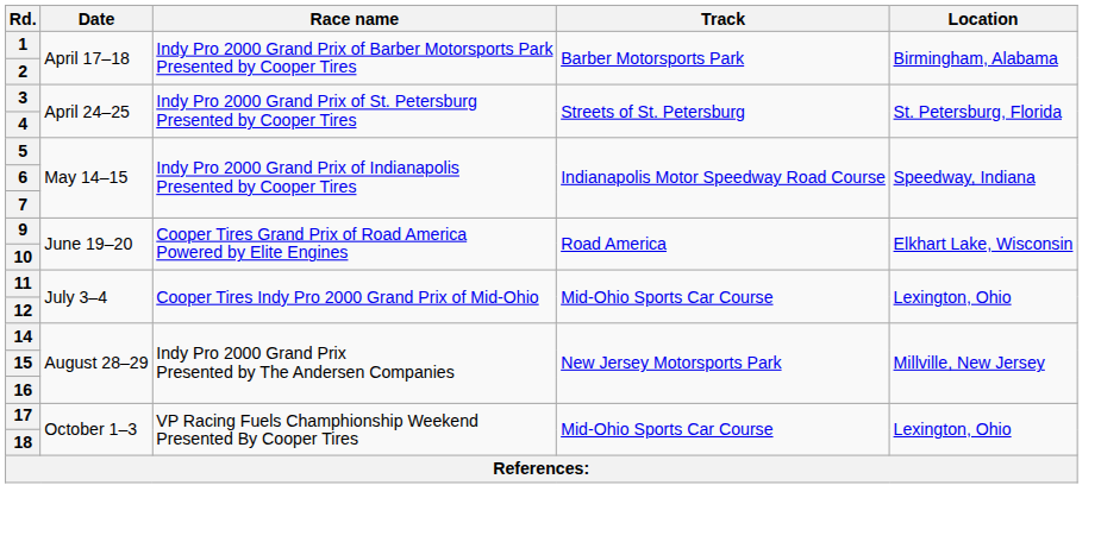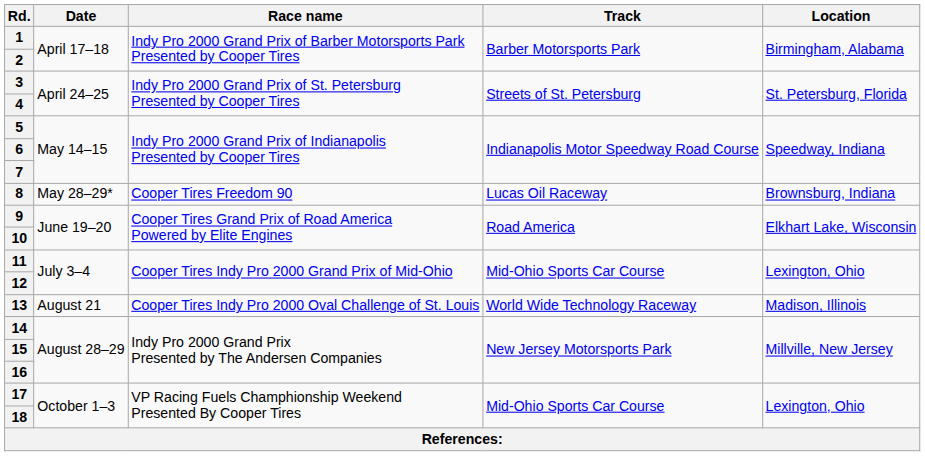 <table class="wikitable" style="font-size: 85%">
 <tr>
 <th>Rd.</th>
 <th>Date</th>
 <th>Race name</th>
 <th>Track</th>
 <th>Location</th>
 </tr>
 <tr>
 <th>1</th>
 <td rowspan="2">April 17–18</td>
 <td rowspan="2"><a href='#'>Indy Pro 2000 Grand Prix of Barber Motorsports Park<br>Presented by Cooper Tires</a></td>
 <td rowspan="2"> <a href='#'>Barber Motorsports Park</a></td>
 <td rowspan="2"><a href='#'>Birmingham, Alabama</a></td>
 </tr>
 <tr>
 <th>2</th>
 </tr>
 <tr>
 <th>3</th>
 <td rowspan="2">April 24–25</td>
 <td rowspan="2"><a href='#'>Indy Pro 2000 Grand Prix of St. Petersburg<br>Presented by Cooper Tires</a></td>
 <td rowspan="2"> <a href='#'>Streets of St. Petersburg</a></td>
 <td rowspan="2"><a href='#'>St. Petersburg, Florida</a></td>
 </tr>
 <tr>
 <th>4</th>
 </tr>
 <tr>
 <th>5</th>
 <td rowspan="3">May 14–15</td>
 <td rowspan="3"><a href='#'>Indy Pro 2000 Grand Prix of Indianapolis<br>Presented by Cooper Tires</a></td>
 <td rowspan="3"> <a href='#'>Indianapolis Motor Speedway Road Course</a></td>
 <td rowspan="3"><a href='#'>Speedway, Indiana</a></td>
 </tr>
 <tr>
 <th>6</th>
 </tr>
 <tr>
 <th>7</th>
 </tr>
 <tr>
+<th>8</th>
+<td>May 28–29*</td>
+<td><a href='#'>Cooper Tires Freedom 90</a></td>
+<td> <a href='#'>Lucas Oil Raceway</a></td>
+<td><a href='#'>Brownsburg, Indiana</a></td>
+</tr>
+<tr>
 <th>9</th>
 <td rowspan="2">June 19–20</td>
 <td rowspan="2"><a href='#'>Cooper Tires Grand Prix of Road America<br>Powered by Elite Engines</a></td>
 <td rowspan="2"> <a href='#'>Road America</a></td>
 <td rowspan="2"><a href='#'>Elkhart Lake, Wisconsin</a></td>
 </tr>
 <tr>
 <th>10</th>
 </tr>
 <tr>
 <th>11</th>
 <td rowspan="2">July 3–4</td>
 <td rowspan="2"><a href='#'>Cooper Tires Indy Pro 2000 Grand Prix of Mid-Ohio</a></td>
 <td rowspan="2"> <a href='#'>Mid-Ohio Sports Car Course</a></td>
 <td rowspan="2"><a href='#'>Lexington, Ohio</a></td>
 </tr>
 <tr>
 <th>12</th>
+</tr>
+<tr>
+<th>13</th>
+<td>August 21</td>
+<td><a href='#'>Cooper Tires Indy Pro 2000 Oval Challenge of St. Louis</a></td>
+<td> <a href='#'>World Wide Technology Raceway</a></td>
+<td><a href='#'>Madison, Illinois</a></td>
 </tr>
 <tr>
 <th>14</th>
 <td rowspan="3">August 28–29</td>
 <td rowspan="3">Indy Pro 2000 Grand Prix<br>Presented by The Andersen Companies</td>
 <td rowspan="3"> <a href='#'>New Jersey Motorsports Park</a></td>
 <td rowspan="3"><a href='#'>Millville, New Jersey</a></td>
 </tr>
 <tr>
 <th>15</th>
 </tr>
 <tr>
 <th>16</th>
 </tr>
 <tr>
 <th>17</th>
 <td rowspan="2">October 1–3</td>
 <td rowspan="2">VP Racing Fuels Champhionship Weekend<br>Presented By Cooper Tires</td>
 <td rowspan="2"> <a href='#'>Mid-Ohio Sports Car Course</a></td>
 <td rowspan="2"><a href='#'>Lexington, Ohio</a></td>
 </tr>
 <tr>
 <th>18</th>
 </tr>
 <tr>
 <th colspan=5>References: </th>
 </tr>
 </table>
